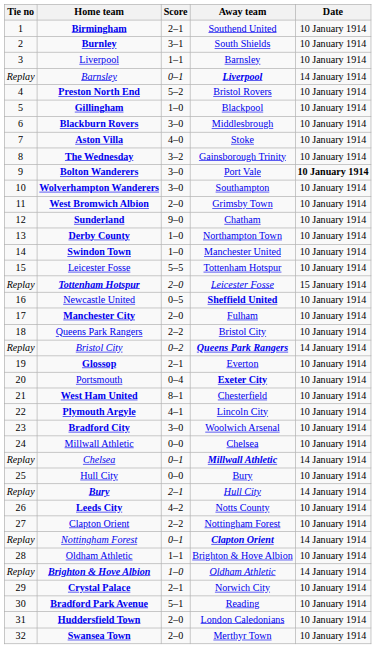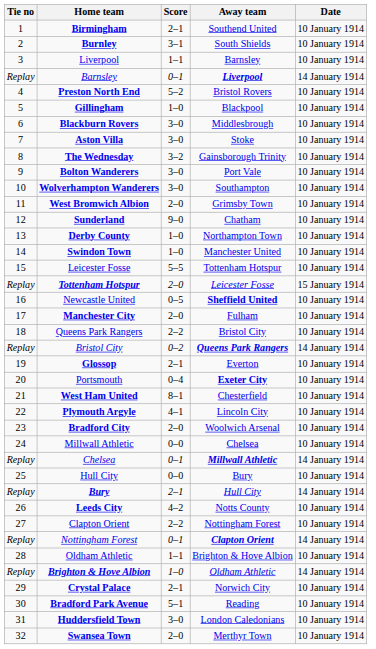 <table class="wikitable" style="text-align: center">
 <tr>
 <th>Tie no</th>
 <th>Home team</th>
 <th>Score</th>
 <th>Away team</th>
 <th>Date</th>
 </tr>
 <tr>
 <td>1</td>
 <td><strong><a href='#'>Birmingham</a></strong></td>
 <td>2–1</td>
 <td><a href='#'>Southend United</a></td>
 <td>10 January 1914</td>
 </tr>
 <tr>
 <td>2</td>
 <td><strong><a href='#'>Burnley</a></strong></td>
 <td>3–1</td>
 <td><a href='#'>South Shields</a></td>
 <td>10 January 1914</td>
 </tr>
 <tr>
 <td>3</td>
 <td><a href='#'>Liverpool</a></td>
 <td>1–1</td>
 <td><a href='#'>Barnsley</a></td>
 <td>10 January 1914</td>
 </tr>
 <tr>
 <td><em>Replay</em></td>
 <td><em><a href='#'>Barnsley</a></em></td>
 <td><em>0–1</em></td>
 <td><strong><em><a href='#'>Liverpool</a></em></strong></td>
 <td>14 January 1914</td>
 </tr>
 <tr>
 <td>4</td>
 <td><strong><a href='#'>Preston North End</a></strong></td>
 <td>5–2</td>
 <td><a href='#'>Bristol Rovers</a></td>
 <td>10 January 1914</td>
 </tr>
 <tr>
 <td>5</td>
 <td><strong><a href='#'>Gillingham</a></strong></td>
 <td>1–0</td>
 <td><a href='#'>Blackpool</a></td>
 <td>10 January 1914</td>
 </tr>
 <tr>
 <td>6</td>
 <td><strong><a href='#'>Blackburn Rovers</a></strong></td>
 <td>3–0</td>
 <td><a href='#'>Middlesbrough</a></td>
 <td>10 January 1914</td>
 </tr>
 <tr>
 <td>7</td>
 <td><strong><a href='#'>Aston Villa</a></strong></td>
-<td>4–0</td>
+<td>3–0</td>
 <td><a href='#'>Stoke</a></td>
 <td>10 January 1914</td>
 </tr>
 <tr>
 <td>8</td>
 <td><strong><a href='#'>The Wednesday</a></strong></td>
 <td>3–2</td>
 <td><a href='#'>Gainsborough Trinity</a></td>
 <td>10 January 1914</td>
 </tr>
 <tr>
 <td>9</td>
 <td><strong><a href='#'>Bolton Wanderers</a></strong></td>
 <td>3–0</td>
 <td><a href='#'>Port Vale</a></td>
-<td><strong>10 January 1914</strong></td>
+<td>10 January 1914</td>
 </tr>
 <tr>
 <td>10</td>
 <td><strong><a href='#'>Wolverhampton Wanderers</a></strong></td>
 <td>3–0</td>
 <td><a href='#'>Southampton</a></td>
 <td>10 January 1914</td>
 </tr>
 <tr>
 <td>11</td>
 <td><strong><a href='#'>West Bromwich Albion</a></strong></td>
 <td>2–0</td>
 <td><a href='#'>Grimsby Town</a></td>
 <td>10 January 1914</td>
 </tr>
 <tr>
 <td>12</td>
 <td><strong><a href='#'>Sunderland</a></strong></td>
 <td>9–0</td>
 <td><a href='#'>Chatham</a></td>
 <td>10 January 1914</td>
 </tr>
 <tr>
 <td>13</td>
 <td><strong><a href='#'>Derby County</a></strong></td>
 <td>1–0</td>
 <td><a href='#'>Northampton Town</a></td>
 <td>10 January 1914</td>
 </tr>
 <tr>
 <td>14</td>
 <td><strong><a href='#'>Swindon Town</a></strong></td>
 <td>1–0</td>
 <td><a href='#'>Manchester United</a></td>
 <td>10 January 1914</td>
 </tr>
 <tr>
 <td>15</td>
 <td><a href='#'>Leicester Fosse</a></td>
 <td>5–5</td>
 <td><a href='#'>Tottenham Hotspur</a></td>
 <td>10 January 1914</td>
 </tr>
 <tr>
 <td><em>Replay</em></td>
 <td><strong><em><a href='#'>Tottenham Hotspur</a></em></strong></td>
 <td><em>2–0</em></td>
 <td><em><a href='#'>Leicester Fosse</a></em></td>
 <td>15 January 1914</td>
 </tr>
 <tr>
 <td>16</td>
 <td><a href='#'>Newcastle United</a></td>
 <td>0–5</td>
 <td><strong><a href='#'>Sheffield United</a></strong></td>
 <td>10 January 1914</td>
 </tr>
 <tr>
 <td>17</td>
 <td><strong><a href='#'>Manchester City</a></strong></td>
 <td>2–0</td>
 <td><a href='#'>Fulham</a></td>
 <td>10 January 1914</td>
 </tr>
 <tr>
 <td>18</td>
 <td><a href='#'>Queens Park Rangers</a></td>
 <td>2–2</td>
 <td><a href='#'>Bristol City</a></td>
 <td>10 January 1914</td>
 </tr>
 <tr>
 <td><em>Replay</em></td>
 <td><em><a href='#'>Bristol City</a></em></td>
 <td><em>0–2</em></td>
 <td><strong><em><a href='#'>Queens Park Rangers</a></em></strong></td>
 <td>14 January 1914</td>
 </tr>
 <tr>
 <td>19</td>
 <td><strong><a href='#'>Glossop</a></strong></td>
 <td>2–1</td>
 <td><a href='#'>Everton</a></td>
 <td>10 January 1914</td>
 </tr>
 <tr>
 <td>20</td>
 <td><a href='#'>Portsmouth</a></td>
 <td>0–4</td>
 <td><strong><a href='#'>Exeter City</a></strong></td>
 <td>10 January 1914</td>
 </tr>
 <tr>
 <td>21</td>
 <td><strong><a href='#'>West Ham United</a></strong></td>
 <td>8–1</td>
 <td><a href='#'>Chesterfield</a></td>
 <td>10 January 1914</td>
 </tr>
 <tr>
 <td>22</td>
 <td><strong><a href='#'>Plymouth Argyle</a></strong></td>
 <td>4–1</td>
 <td><a href='#'>Lincoln City</a></td>
 <td>10 January 1914</td>
 </tr>
 <tr>
 <td>23</td>
 <td><strong><a href='#'>Bradford City</a></strong></td>
-<td>3–0</td>
+<td>2–0</td>
 <td><a href='#'>Woolwich Arsenal</a></td>
 <td>10 January 1914</td>
 </tr>
 <tr>
 <td>24</td>
 <td><a href='#'>Millwall Athletic</a></td>
 <td>0–0</td>
 <td><a href='#'>Chelsea</a></td>
 <td>10 January 1914</td>
 </tr>
 <tr>
 <td><em>Replay</em></td>
 <td><em><a href='#'>Chelsea</a></em></td>
 <td><em>0–1</em></td>
 <td><strong><em><a href='#'>Millwall Athletic</a></em></strong></td>
 <td>14 January 1914</td>
 </tr>
 <tr>
 <td>25</td>
 <td><a href='#'>Hull City</a></td>
 <td>0–0</td>
 <td><a href='#'>Bury</a></td>
 <td>10 January 1914</td>
 </tr>
 <tr>
 <td><em>Replay</em></td>
 <td><strong><em><a href='#'>Bury</a></em></strong></td>
 <td><em>2–1</em></td>
 <td><em><a href='#'>Hull City</a></em></td>
 <td>14 January 1914</td>
 </tr>
 <tr>
 <td>26</td>
 <td><strong><a href='#'>Leeds City</a></strong></td>
 <td>4–2</td>
 <td><a href='#'>Notts County</a></td>
 <td>10 January 1914</td>
 </tr>
 <tr>
 <td>27</td>
 <td><a href='#'>Clapton Orient</a></td>
 <td>2–2</td>
 <td><a href='#'>Nottingham Forest</a></td>
 <td>10 January 1914</td>
 </tr>
 <tr>
 <td><em>Replay</em></td>
 <td><em><a href='#'>Nottingham Forest</a></em></td>
 <td><em>0–1</em></td>
 <td><strong><em><a href='#'>Clapton Orient</a></em></strong></td>
 <td>14 January 1914</td>
 </tr>
 <tr>
 <td>28</td>
 <td><a href='#'>Oldham Athletic</a></td>
 <td>1–1</td>
 <td><a href='#'>Brighton & Hove Albion</a></td>
 <td>10 January 1914</td>
 </tr>
 <tr>
 <td><em>Replay</em></td>
 <td><strong><em><a href='#'>Brighton & Hove Albion</a></em></strong></td>
 <td><em>1–0</em></td>
 <td><em><a href='#'>Oldham Athletic</a></em></td>
 <td>14 January 1914</td>
 </tr>
 <tr>
 <td>29</td>
 <td><strong><a href='#'>Crystal Palace</a></strong></td>
 <td>2–1</td>
 <td><a href='#'>Norwich City</a></td>
 <td>10 January 1914</td>
 </tr>
 <tr>
 <td>30</td>
 <td><strong><a href='#'>Bradford Park Avenue</a></strong></td>
 <td>5–1</td>
 <td><a href='#'>Reading</a></td>
 <td>10 January 1914</td>
 </tr>
 <tr>
 <td>31</td>
 <td><strong><a href='#'>Huddersfield Town</a></strong></td>
-<td>2–0</td>
+<td>3–0</td>
 <td><a href='#'>London Caledonians</a></td>
 <td>10 January 1914</td>
 </tr>
 <tr>
 <td>32</td>
 <td><strong><a href='#'>Swansea Town</a></strong></td>
 <td>2–0</td>
 <td><a href='#'>Merthyr Town</a></td>
 <td>10 January 1914</td>
 </tr>
 </table>
